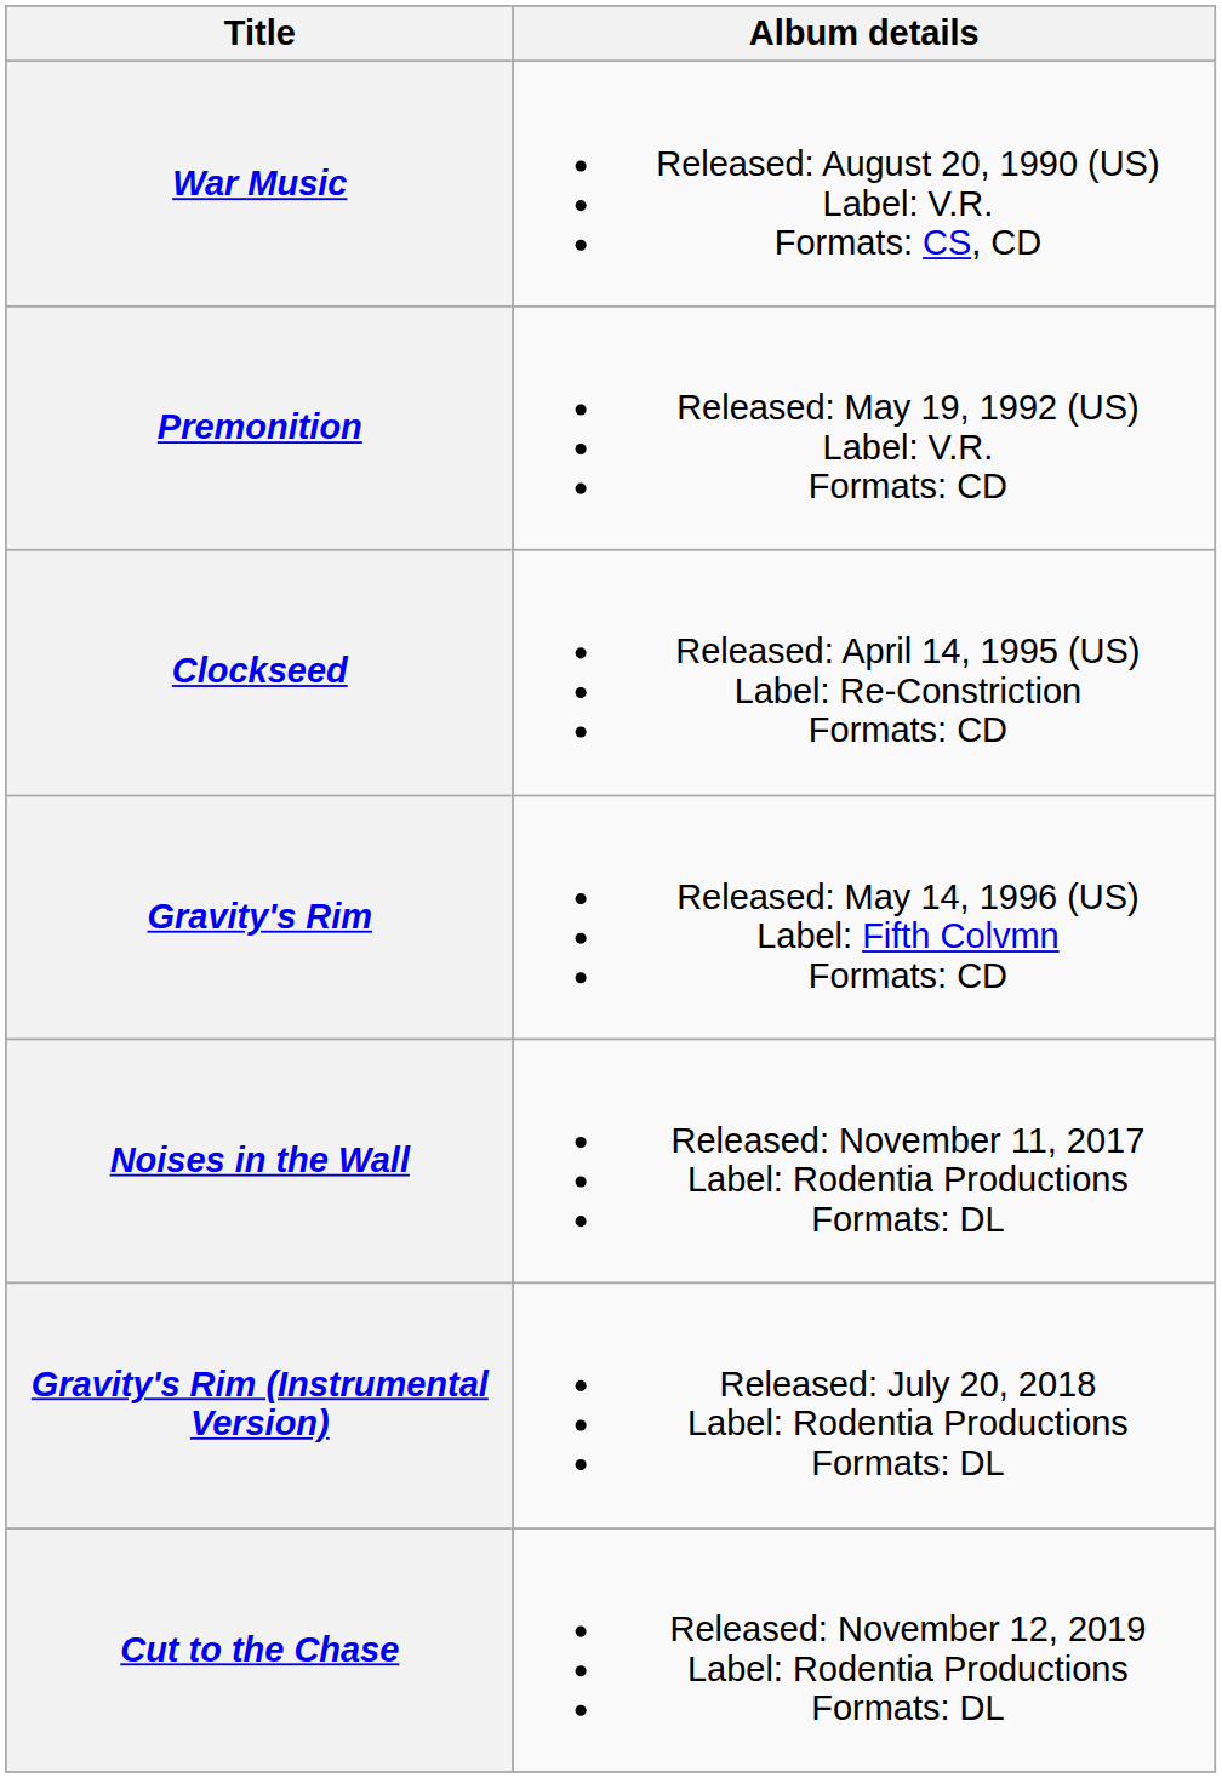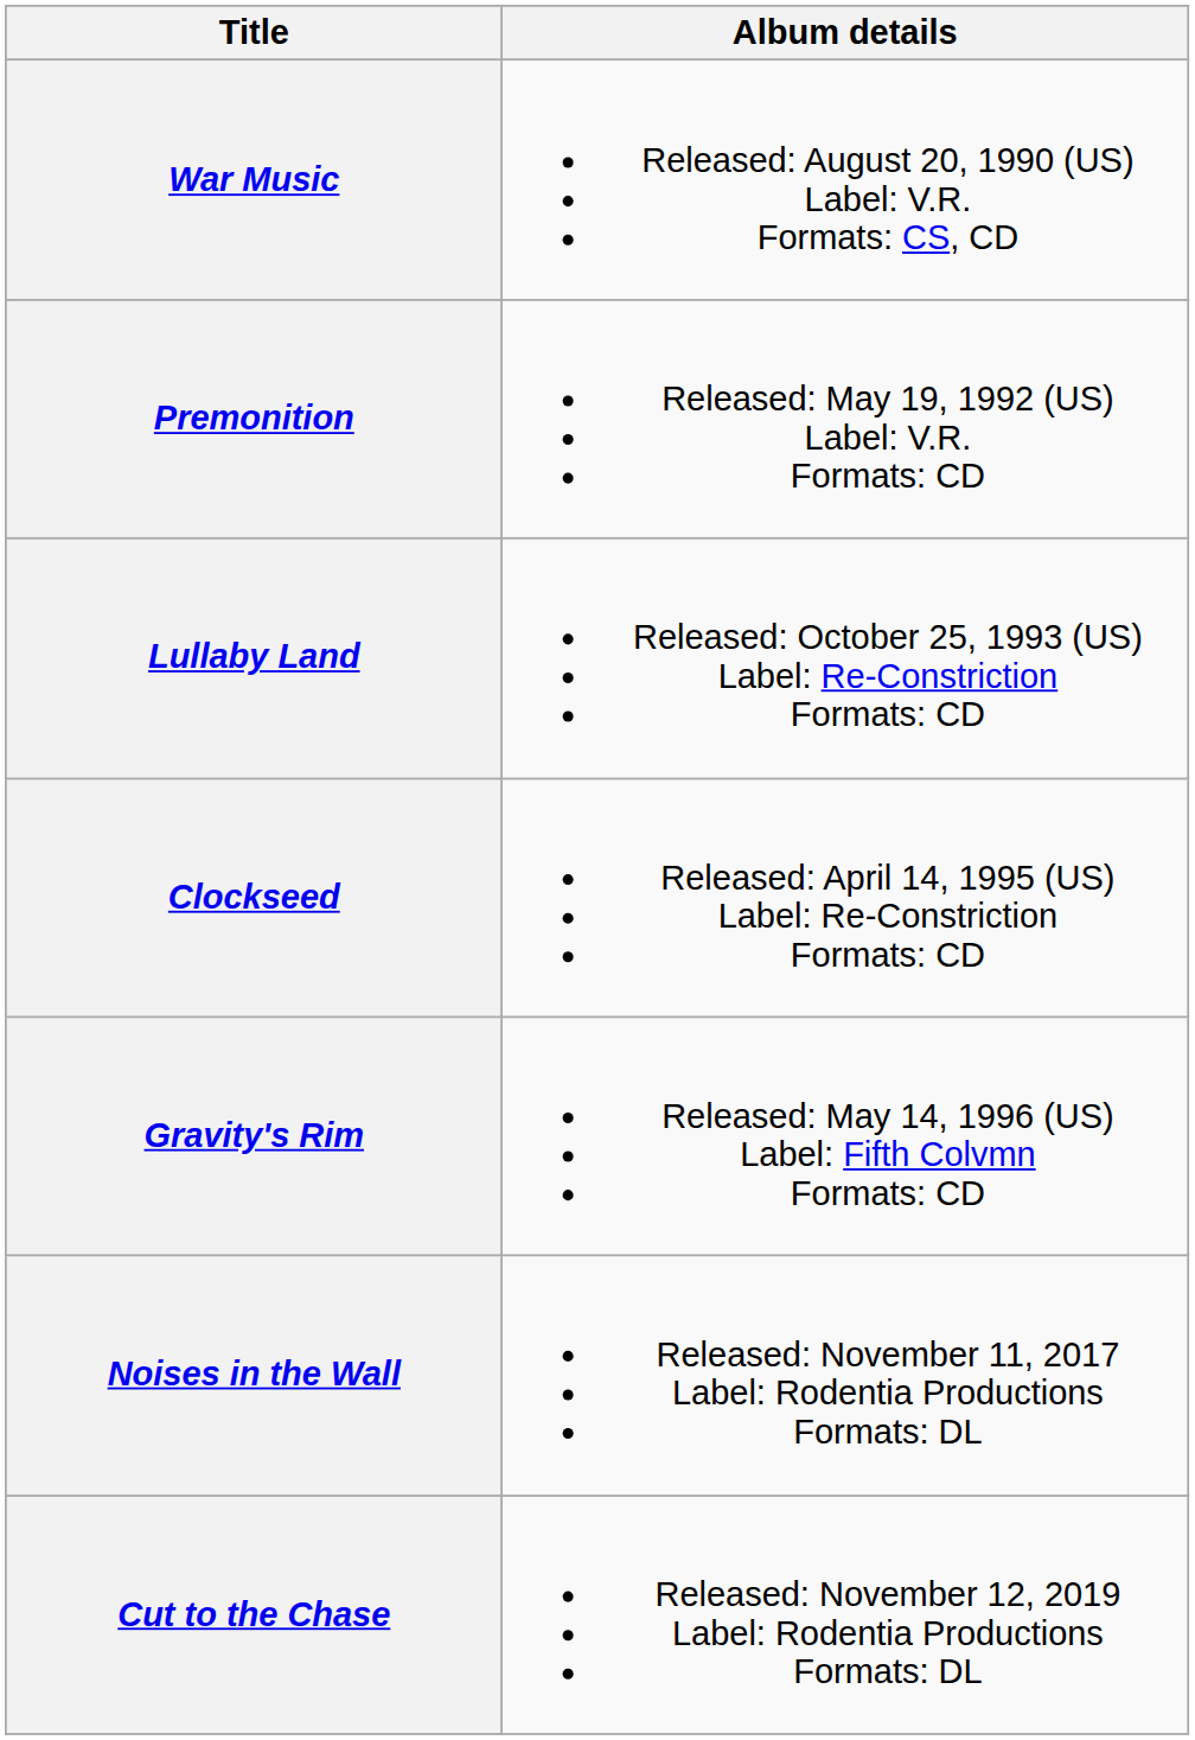 <table class="wikitable plainrowheaders" style="text-align:center;">
 <tr>
 <th scope="col" rowspan="1" style="width:14em;">Title</th>
 <th scope="col" rowspan="1" style="width:19.5em;">Album details</th>
 </tr>
 <tr>
 <th scope="row"><em><a href='#'>War Music</a></em></th>
 <td><br><ul><li>Released: August 20, 1990 <span>(US)</span></li><li>Label: V.R.</li><li>Formats: <a href='#'>CS</a>, CD</li></ul></td>
 </tr>
 <tr>
 <th scope="row"><em><a href='#'>Premonition</a></em></th>
 <td><br><ul><li>Released: May 19, 1992 <span>(US)</span></li><li>Label: V.R.</li><li>Formats: CD</li></ul></td>
 </tr>
 <tr>
+<th scope="row"><em><a href='#'>Lullaby Land</a></em></th>
+<td><br><ul><li>Released: October 25, 1993 <span>(US)</span></li><li>Label: <a href='#'>Re-Constriction</a></li><li>Formats: CD</li></ul></td>
+</tr>
+<tr>
 <th scope="row"><em><a href='#'>Clockseed</a></em></th>
 <td><br><ul><li>Released: April 14, 1995 <span>(US)</span></li><li>Label: Re-Constriction</li><li>Formats: CD</li></ul></td>
 </tr>
 <tr>
 <th scope="row"><em><a href='#'>Gravity's Rim</a></em></th>
 <td><br><ul><li>Released: May 14, 1996 <span>(US)</span></li><li>Label: <a href='#'>Fifth Colvmn</a></li><li>Formats: CD</li></ul></td>
 </tr>
 <tr>
 <th scope="row"><em><a href='#'>Noises in the Wall</a></em></th>
 <td><br><ul><li>Released: November 11, 2017</li><li>Label: Rodentia Productions</li><li>Formats: DL</li></ul></td>
 </tr>
 <tr>
-<th scope="row"><em><a href='#'>Gravity's Rim (Instrumental Version)</a></em></th>
-<td><br><ul><li>Released: July 20, 2018</li><li>Label: Rodentia Productions</li><li>Formats: DL</li></ul></td>
-</tr>
-<tr>
 <th scope="row"><em><a href='#'>Cut to the Chase</a></em></th>
 <td><br><ul><li>Released: November 12, 2019</li><li>Label: Rodentia Productions</li><li>Formats: DL</li></ul></td>
 </tr>
 </table>
